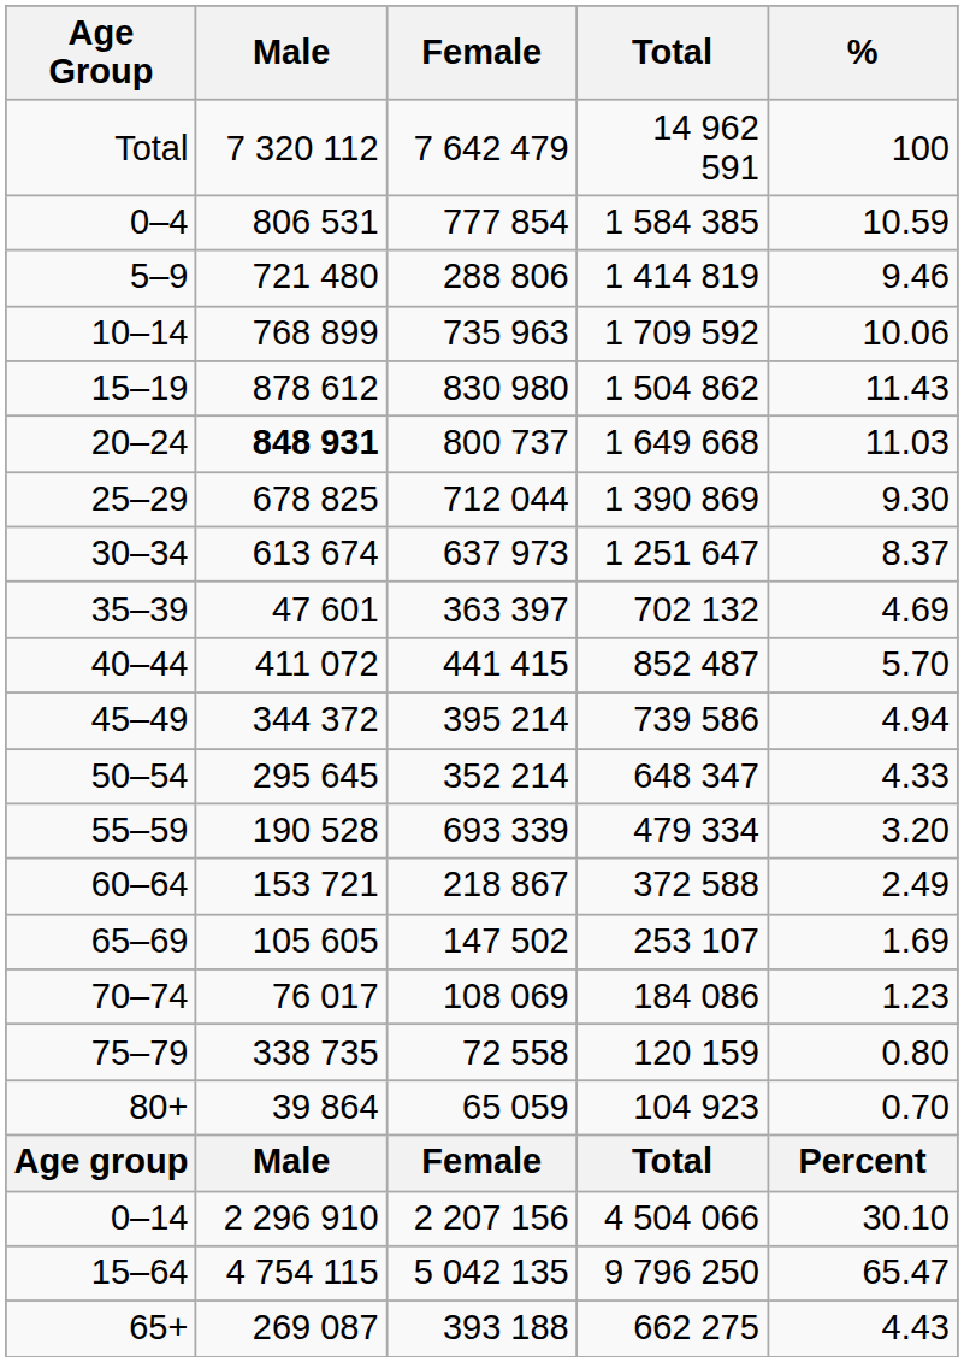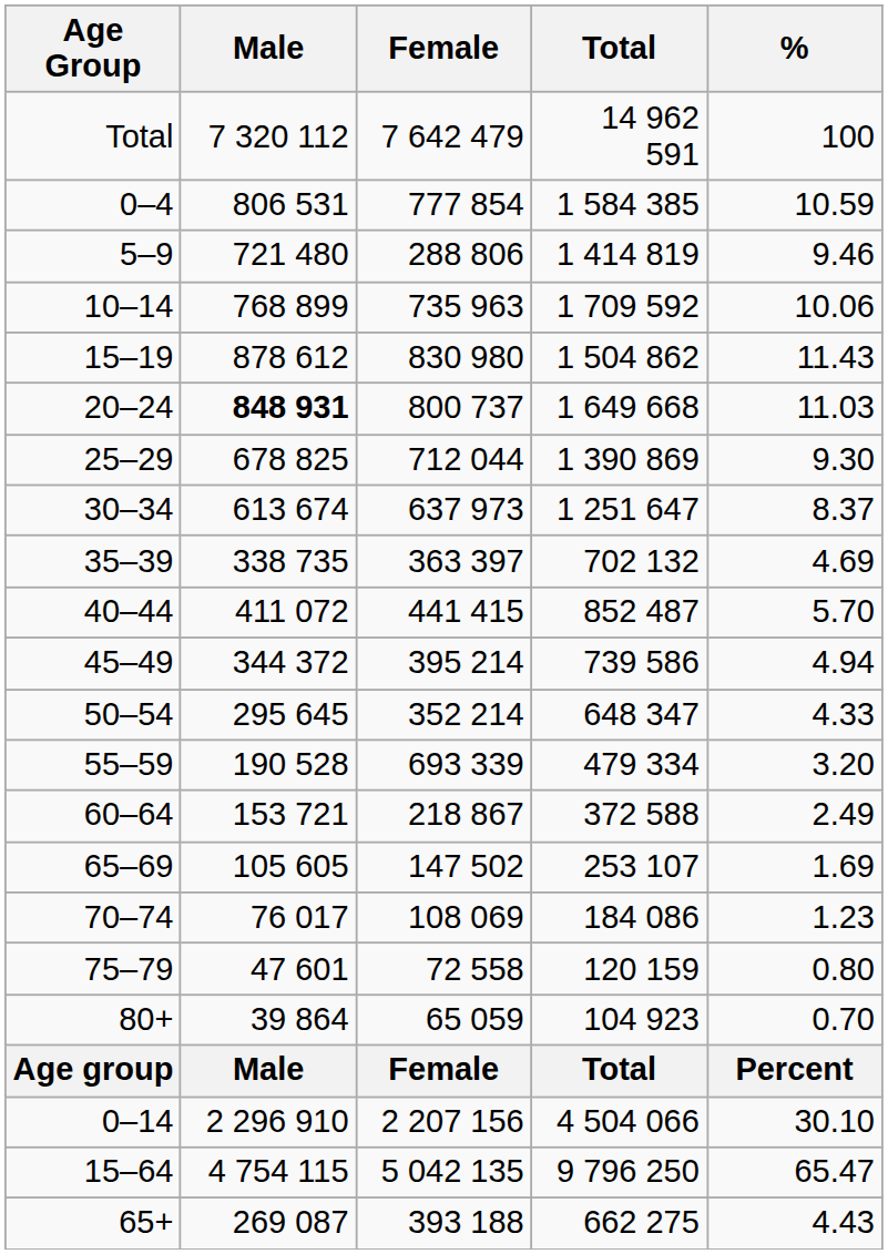 <table class="wikitable">
 <tr>
 <th width="80pt">Age Group</th>
 <th width="80pt">Male</th>
 <th width="80pt">Female</th>
 <th width="80pt">Total</th>
 <th width="80pt">%</th>
 </tr>
 <tr>
 <td align="right">Total</td>
 <td align="right">7 320 112</td>
 <td align="right">7 642 479</td>
 <td align="right">14 962 591</td>
 <td align="right">100</td>
 </tr>
 <tr>
 <td align="right">0–4</td>
 <td align="right">806 531</td>
 <td align="right">777 854</td>
 <td align="right">1 584 385</td>
 <td align="right">10.59</td>
 </tr>
 <tr>
 <td align="right">5–9</td>
 <td align="right">721 480</td>
 <td align="right">288 806</td>
 <td align="right">1 414 819</td>
 <td align="right">9.46</td>
 </tr>
 <tr>
 <td align="right">10–14</td>
 <td align="right">768 899</td>
 <td align="right">735 963</td>
 <td align="right">1 709 592</td>
 <td align="right">10.06</td>
 </tr>
 <tr>
 <td align="right">15–19</td>
 <td align="right">878 612</td>
 <td align="right">830 980</td>
 <td align="right">1 504 862</td>
 <td align="right">11.43</td>
 </tr>
 <tr>
 <td align="right">20–24</td>
 <td align="right"><strong>848 931</strong></td>
 <td align="right">800 737</td>
 <td align="right">1 649 668</td>
 <td align="right">11.03</td>
 </tr>
 <tr>
 <td align="right">25–29</td>
 <td align="right">678 825</td>
 <td align="right">712 044</td>
 <td align="right">1 390 869</td>
 <td align="right">9.30</td>
 </tr>
 <tr>
 <td align="right">30–34</td>
 <td align="right">613 674</td>
 <td align="right">637 973</td>
 <td align="right">1 251 647</td>
 <td align="right">8.37</td>
 </tr>
 <tr>
 <td align="right">35–39</td>
-<td align="right">47 601</td>
+<td align="right">338 735</td>
 <td align="right">363 397</td>
 <td align="right">702 132</td>
 <td align="right">4.69</td>
 </tr>
 <tr>
 <td align="right">40–44</td>
 <td align="right">411 072</td>
 <td align="right">441 415</td>
 <td align="right">852 487</td>
 <td align="right">5.70</td>
 </tr>
 <tr>
 <td align="right">45–49</td>
 <td align="right">344 372</td>
 <td align="right">395 214</td>
 <td align="right">739 586</td>
 <td align="right">4.94</td>
 </tr>
 <tr>
 <td align="right">50–54</td>
 <td align="right">295 645</td>
 <td align="right">352 214</td>
 <td align="right">648 347</td>
 <td align="right">4.33</td>
 </tr>
 <tr>
 <td align="right">55–59</td>
 <td align="right">190 528</td>
 <td align="right">693 339</td>
 <td align="right">479 334</td>
 <td align="right">3.20</td>
 </tr>
 <tr>
 <td align="right">60–64</td>
 <td align="right">153 721</td>
 <td align="right">218 867</td>
 <td align="right">372 588</td>
 <td align="right">2.49</td>
 </tr>
 <tr>
 <td align="right">65–69</td>
 <td align="right">105 605</td>
 <td align="right">147 502</td>
 <td align="right">253 107</td>
 <td align="right">1.69</td>
 </tr>
 <tr>
 <td align="right">70–74</td>
 <td align="right">76 017</td>
 <td align="right">108 069</td>
 <td align="right">184 086</td>
 <td align="right">1.23</td>
 </tr>
 <tr>
 <td align="right">75–79</td>
-<td align="right">338 735</td>
+<td align="right">47 601</td>
 <td align="right">72 558</td>
 <td align="right">120 159</td>
 <td align="right">0.80</td>
 </tr>
 <tr>
 <td align="right">80+</td>
 <td align="right">39 864</td>
 <td align="right">65 059</td>
 <td align="right">104 923</td>
 <td align="right">0.70</td>
 </tr>
 <tr>
 <th width="50">Age group</th>
 <th width="80pt">Male</th>
 <th width="80">Female</th>
 <th width="80">Total</th>
 <th width="50">Percent</th>
 </tr>
 <tr>
 <td align="right">0–14</td>
 <td align="right">2 296 910</td>
 <td align="right">2 207 156</td>
 <td align="right">4 504 066</td>
 <td align="right">30.10</td>
 </tr>
 <tr>
 <td align="right">15–64</td>
 <td align="right">4 754 115</td>
 <td align="right">5 042 135</td>
 <td align="right">9 796 250</td>
 <td align="right">65.47</td>
 </tr>
 <tr>
 <td align="right">65+</td>
 <td align="right">269 087</td>
 <td align="right">393 188</td>
 <td align="right">662 275</td>
 <td align="right">4.43</td>
 </tr>
 <tr>
 </tr>
 </table>
